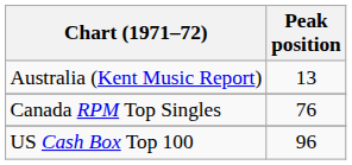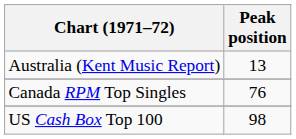 <table class="wikitable sortable">
 <tr>
 <th>Chart (1971–72)</th>
 <th>Peak<br>position</th>
 </tr>
 <tr>
 <td>Australia (<a href='#'>Kent Music Report</a>)</td>
 <td style="text-align:center;">13</td>
 </tr>
 <tr>
 </tr>
 <tr>
 <td>Canada <em><a href='#'>RPM</a></em> Top Singles</td>
 <td style="text-align:center;">76</td>
 </tr>
 <tr>
 </tr>
 <tr>
 </tr>
 <tr>
 <td>US <a href='#'><em>Cash Box</em></a> Top 100</td>
-<td align="center">96</td>
+<td align="center">98</td>
 </tr>
 </table>
